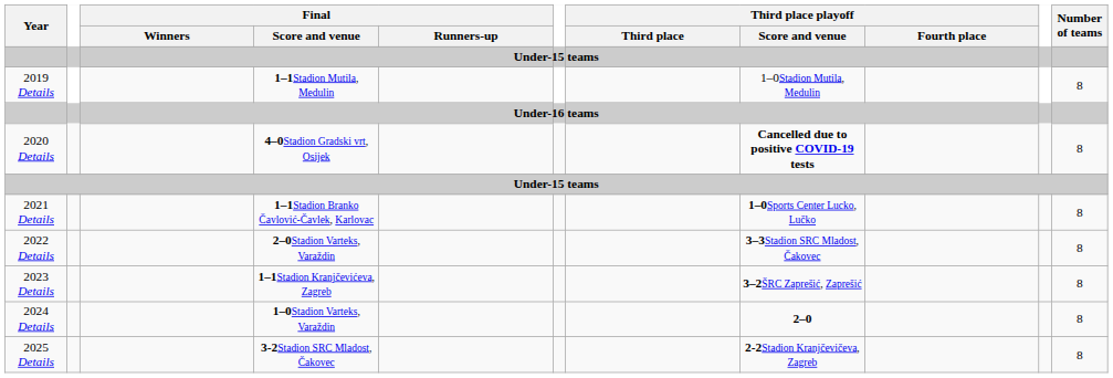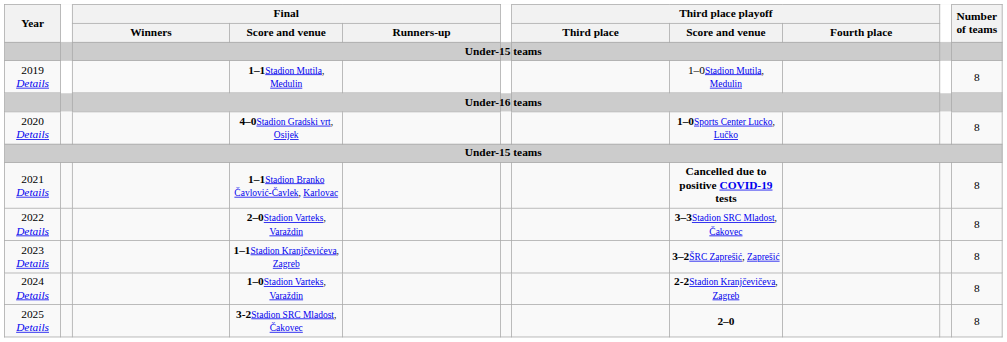 <table class="wikitable" style="font-size: 90%; text-align: center; width: 100%;">
 <tr>
 <th rowspan="2" width="5%">Year</th>
 <td rowspan="5" width="1%" style="background-color:#ffffff;border-top-style:hidden;border-bottom-style:hidden;"></td>
 <th colspan="3">Final</th>
 <td rowspan="5" width="1%" style="background-color:#ffffff;border-top-style:hidden;border-bottom-style:hidden;"></td>
 <th colspan="3">Third place playoff</th>
 <td rowspan="5" width="1%" style="background-color:#ffffff;border-top-style:hidden;border-bottom-style:hidden;"></td>
 <th rowspan="2" width="4%">Number of teams</th>
 </tr>
 <tr>
 <th width="14%">Winners</th>
 <th width="10%">Score and venue</th>
 <th width="14%">Runners-up</th>
 <th width="14%">Third place</th>
 <th width="10%">Score and venue</th>
 <th width="14%">Fourth place</th>
 </tr>
 <tr bgcolor=#cccccc align=center>
 <td colspan=11><strong>Under-15 teams</strong></td>
 </tr>
 <tr>
 <td>2019<br><em><a href='#'>Details</a></em></td>
 <td><strong></strong></td>
 <td><strong>1–1</strong><small><a href='#'>Stadion Mutila</a>, <a href='#'>Medulin</a></small></td>
 <td></td>
 <td></td>
 <td>1–0<small><a href='#'>Stadion Mutila</a>, <a href='#'>Medulin</a></small></td>
 <td></td>
 <td>8</td>
 </tr>
 <tr bgcolor=#cccccc align=center>
 <td colspan=11><strong>Under-16 teams</strong></td>
 </tr>
 <tr>
 <td>2020<br><em><a href='#'>Details</a></em></td>
 <td></td>
 <td><strong></strong></td>
 <td><strong>4–0</strong><small><a href='#'>Stadion Gradski vrt</a>, <a href='#'>Osijek</a></small></td>
 <td></td>
 <td></td>
 <td></td>
-<td><strong>Cancelled due to positive <a href='#'>COVID-19</a> tests</strong></td>
+<td><strong>1–0</strong><small><a href='#'>Sports Center Lucko</a>, <a href='#'>Lučko</a></small></td>
 <td></td>
 <td></td>
 <td>8</td>
 </tr>
 <tr bgcolor=#cccccc align=center>
 <td colspan=11><strong>Under-15 teams</strong></td>
 </tr>
 <tr>
 <td>2021<br><em><a href='#'>Details</a></em></td>
 <td></td>
 <td><strong></strong></td>
 <td><strong>1–1</strong><small><a href='#'>Stadion Branko Čavlović-Čavlek</a>, <a href='#'>Karlovac</a></small></td>
 <td></td>
 <td></td>
 <td></td>
-<td><strong>1–0</strong><small><a href='#'>Sports Center Lucko</a>, <a href='#'>Lučko</a></small></td>
+<td><strong>Cancelled due to positive <a href='#'>COVID-19</a> tests</strong></td>
 <td></td>
 <td></td>
 <td>8</td>
 </tr>
 <tr>
 <td>2022<br><em><a href='#'>Details</a></em></td>
 <td></td>
 <td><strong></strong></td>
 <td><strong>2–0</strong><small><a href='#'>Stadion Varteks</a>, <a href='#'>Varaždin</a></small></td>
 <td></td>
 <td></td>
 <td></td>
 <td><strong>3–3</strong><small><a href='#'>Stadion SRC Mladost</a>, <a href='#'>Čakovec</a></small></td>
 <td></td>
 <td></td>
 <td>8</td>
 </tr>
 <tr>
 <td>2023<br><em><a href='#'>Details</a></em></td>
 <td></td>
 <td><strong></strong></td>
 <td><strong>1–1</strong><small><a href='#'>Stadion Kranjčevićeva</a>, <a href='#'>Zagreb</a></small></td>
 <td></td>
 <td></td>
 <td></td>
 <td><strong>3–2</strong><small><a href='#'>ŠRC Zaprešić</a>, <a href='#'>Zaprešić</a></small></td>
 <td></td>
 <td></td>
 <td>8</td>
 </tr>
 <tr>
 <td>2024<br><em><a href='#'>Details</a></em></td>
 <td></td>
 <td><strong></strong></td>
 <td><strong>1–0</strong><small><a href='#'>Stadion Varteks</a>, <a href='#'>Varaždin</a></small></td>
 <td></td>
 <td></td>
 <td></td>
-<td><strong>2–0</strong></td>
+<td><strong>2-2</strong><small><a href='#'>Stadion Kranjčevičeva</a>, <a href='#'>Zagreb</a></small></td>
 <td></td>
 <td></td>
 <td>8</td>
 </tr>
 <tr>
 <td>2025<br><em><a href='#'>Details</a></em></td>
 <td></td>
 <td><strong></strong></td>
 <td><strong>3-2</strong><small><a href='#'>Stadion SRC Mladost</a>, <a href='#'>Čakovec</a></small></td>
 <td></td>
 <td></td>
 <td><strong></strong></td>
-<td><strong>2-2</strong><small><a href='#'>Stadion Kranjčevičeva</a>, <a href='#'>Zagreb</a></small></td>
+<td><strong>2–0</strong></td>
 <td><strong></strong></td>
 <td></td>
 <td>8</td>
 </tr>
 </table>
